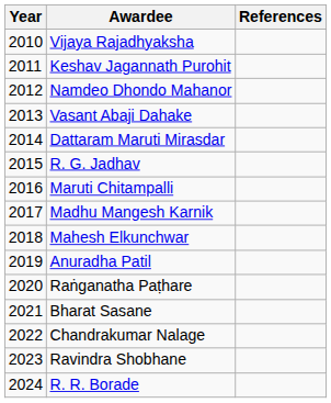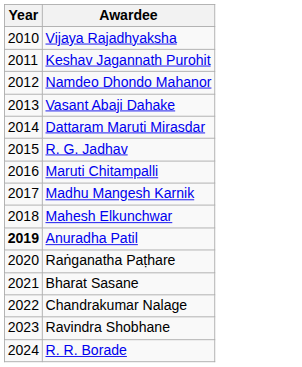 <table class="wikitable sortable collapsible" style="font-size:100%">
 <tr>
 <th>Year</th>
 <th>Awardee</th>
-<th class=unsortable>References</th>
 </tr>
 <tr>
 <td>2010</td>
 <td><a href='#'>Vijaya Rajadhyaksha</a></td>
-<td></td>
 </tr>
 <tr>
 <td>2011</td>
 <td><a href='#'>Keshav Jagannath Purohit</a></td>
-<td></td>
 </tr>
 <tr>
 <td>2012</td>
 <td><a href='#'>Namdeo Dhondo Mahanor</a></td>
-<td></td>
 </tr>
 <tr>
 <td>2013</td>
 <td><a href='#'>Vasant Abaji Dahake</a></td>
-<td></td>
 </tr>
 <tr>
 <td>2014</td>
 <td><a href='#'>Dattaram Maruti Mirasdar</a></td>
-<td></td>
 </tr>
 <tr>
 <td>2015</td>
 <td><a href='#'>R. G. Jadhav</a></td>
-<td></td>
 </tr>
 <tr>
 <td>2016</td>
 <td><a href='#'>Maruti Chitampalli</a></td>
-<td></td>
 </tr>
 <tr>
 <td>2017</td>
 <td><a href='#'>Madhu Mangesh Karnik</a></td>
-<td></td>
 </tr>
 <tr>
 <td>2018</td>
 <td><a href='#'>Mahesh Elkunchwar</a></td>
-<td></td>
 </tr>
 <tr>
-<td>2019</td>
+<td><strong>2019</strong></td>
 <td><a href='#'>Anuradha Patil</a></td>
-<td></td>
 </tr>
 <tr>
 <td>2020</td>
 <td>Raṅganatha Paṭhare</td>
-<td></td>
 </tr>
 <tr>
 <td>2021</td>
 <td>Bharat Sasane</td>
-<td></td>
 </tr>
 <tr>
 <td>2022</td>
 <td>Chandrakumar Nalage</td>
-<td></td>
 </tr>
 <tr>
 <td>2023</td>
 <td>Ravindra Shobhane</td>
-<td></td>
 </tr>
 <tr>
 <td>2024</td>
 <td><a href='#'>R. R. Borade</a></td>
-<td></td>
 </tr>
 </table>
